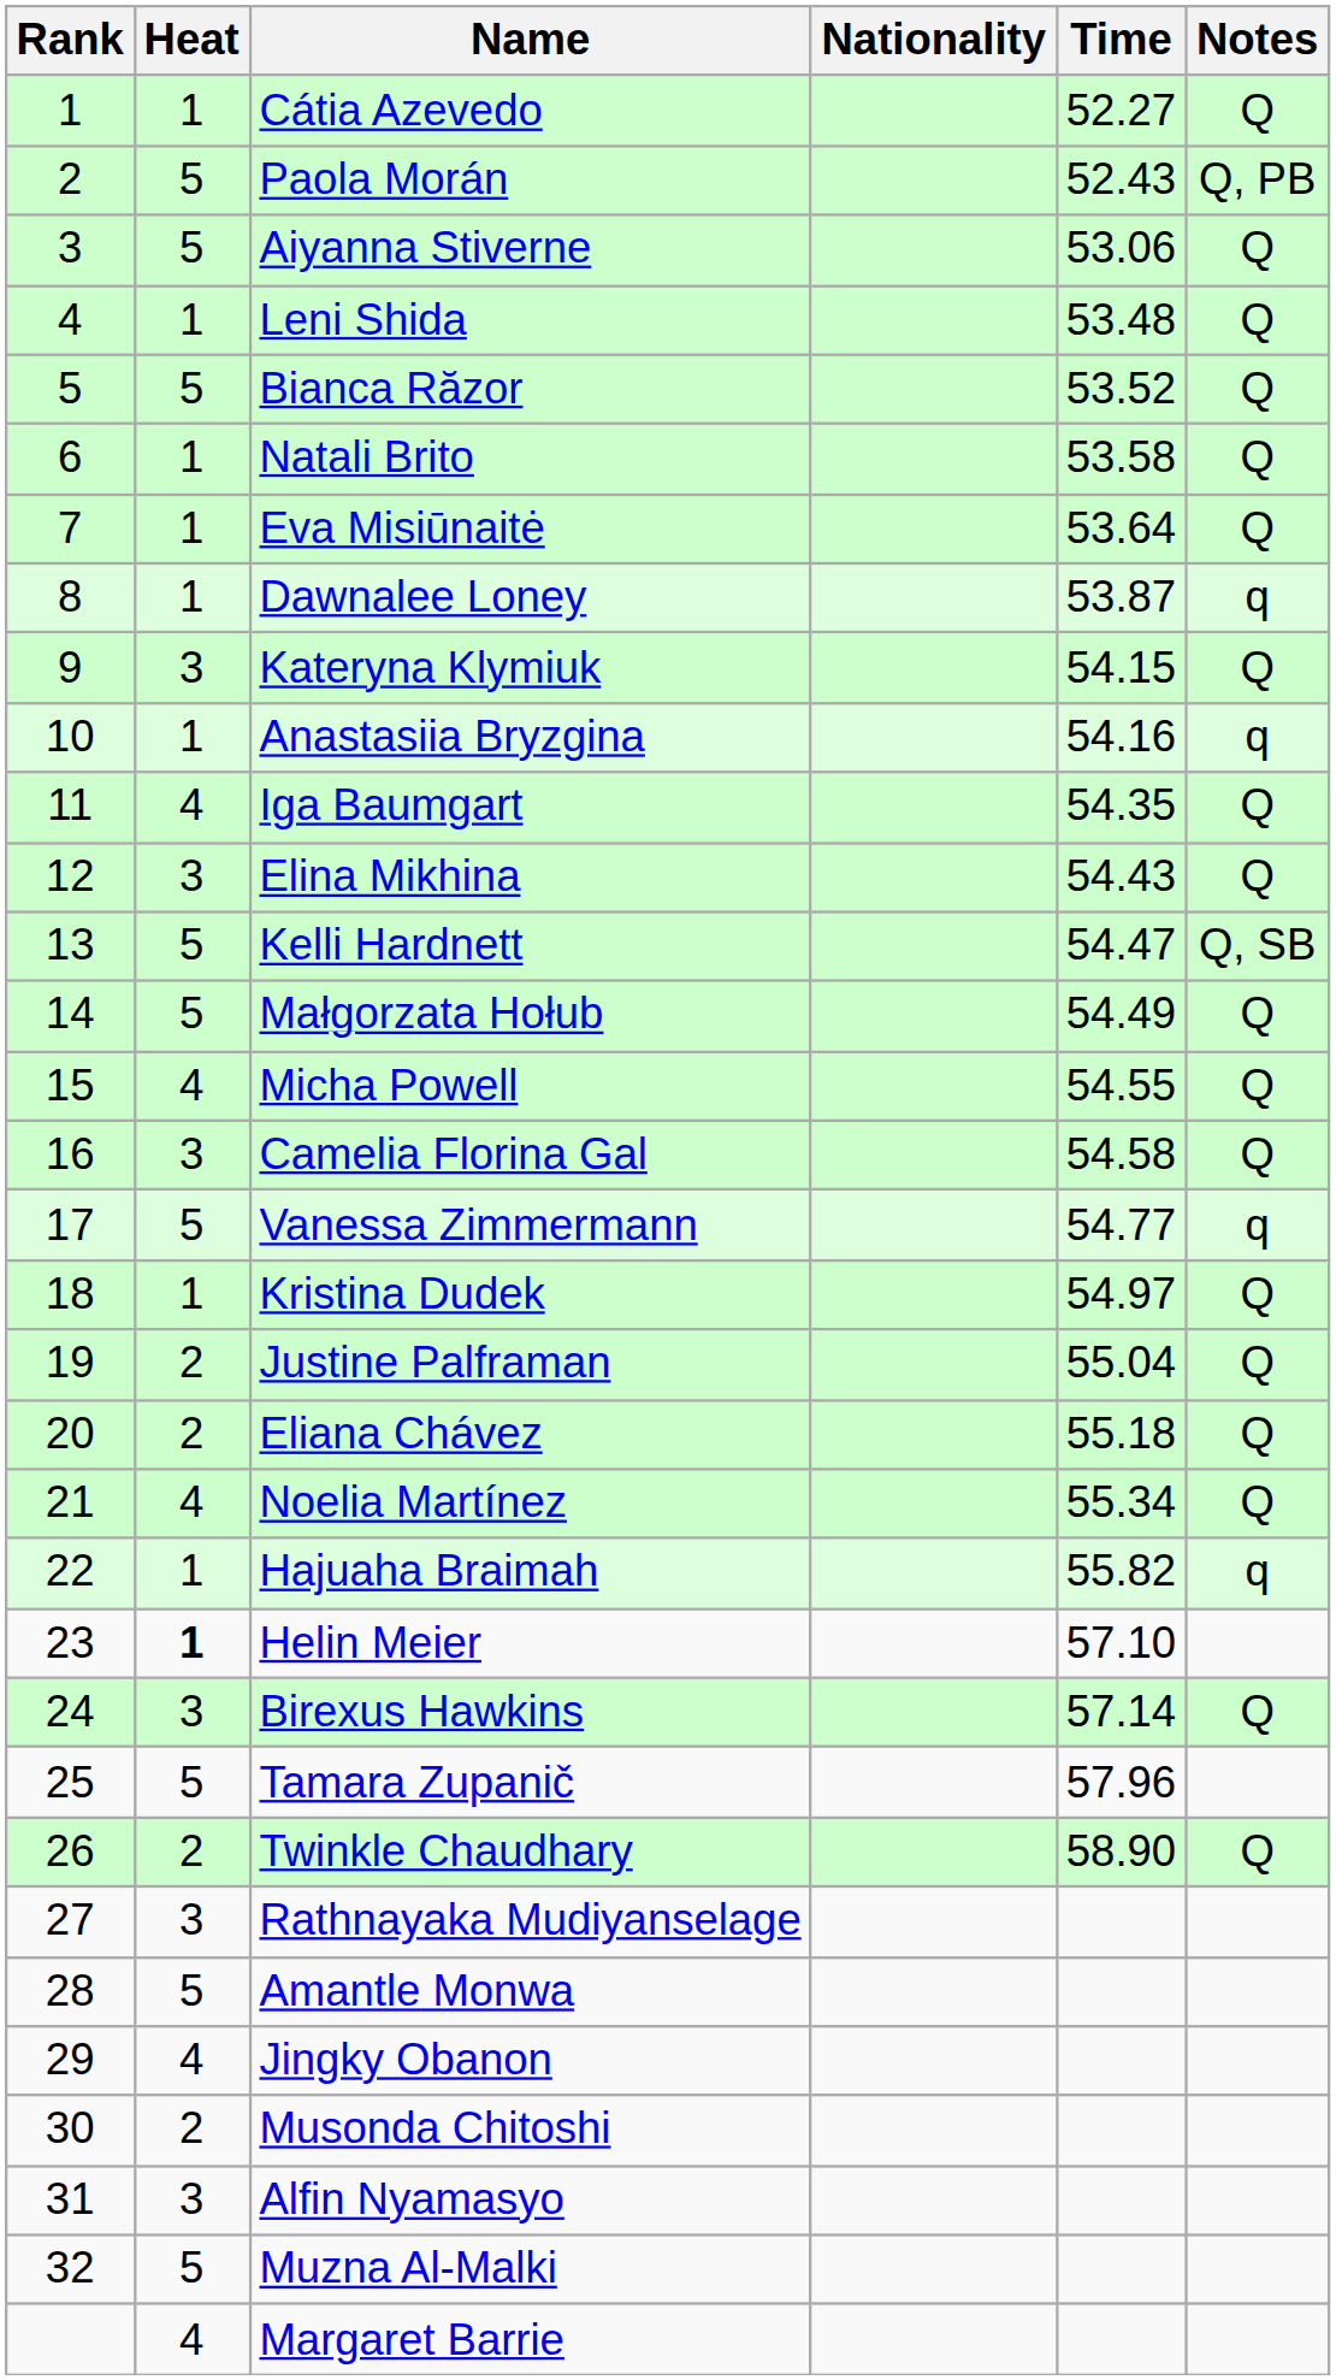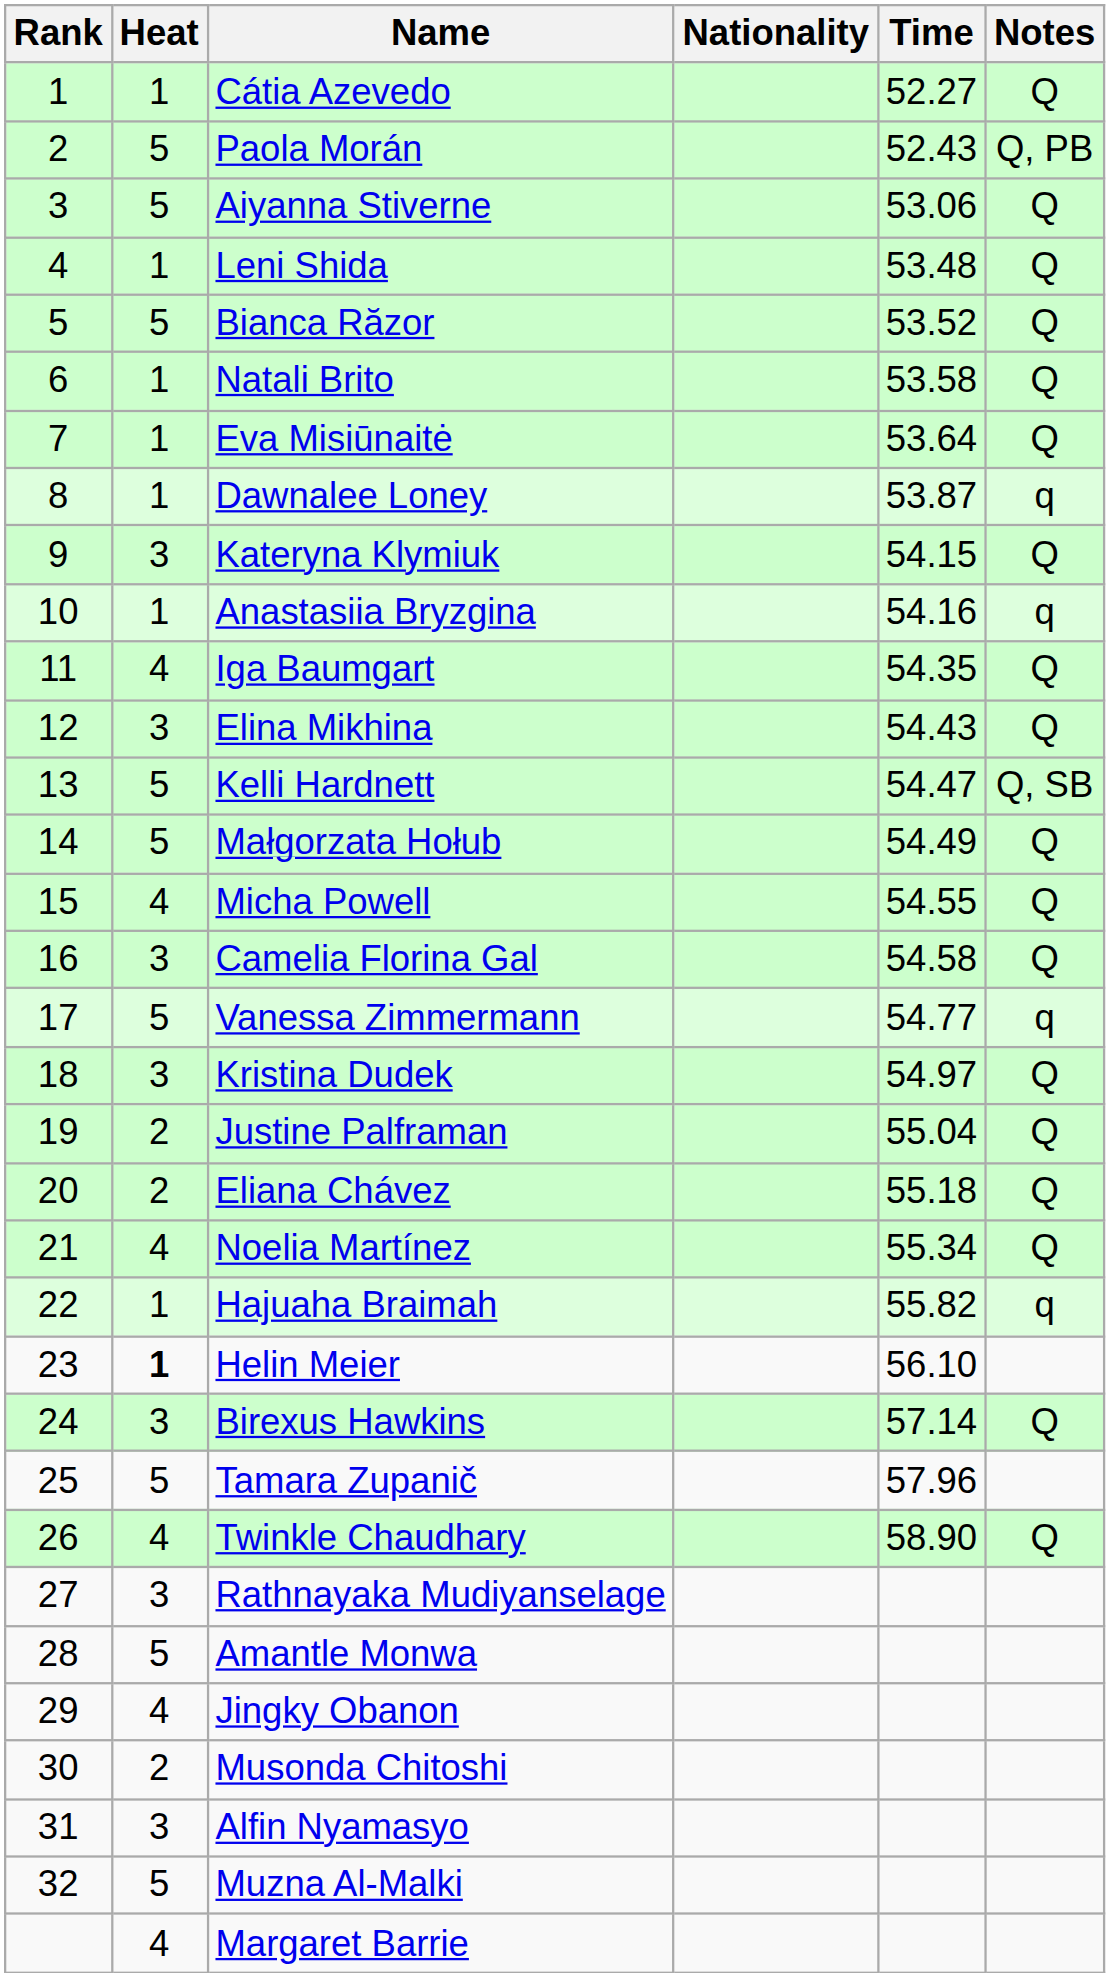 <table class="wikitable sortable" style="text-align:center">
 <tr>
 <th>Rank</th>
 <th>Heat</th>
 <th>Name</th>
 <th>Nationality</th>
 <th>Time</th>
 <th>Notes</th>
 </tr>
 <tr bgcolor=ccffcc>
 <td>1</td>
 <td>1</td>
 <td align=left><a href='#'>Cátia Azevedo</a></td>
 <td align=left></td>
 <td>52.27</td>
 <td>Q</td>
 </tr>
 <tr bgcolor=ccffcc>
 <td>2</td>
 <td>5</td>
 <td align=left><a href='#'>Paola Morán</a></td>
 <td align=left></td>
 <td>52.43</td>
 <td>Q, PB</td>
 </tr>
 <tr bgcolor=ccffcc>
 <td>3</td>
 <td>5</td>
 <td align=left><a href='#'>Aiyanna Stiverne</a></td>
 <td align=left></td>
 <td>53.06</td>
 <td>Q</td>
 </tr>
 <tr bgcolor=ccffcc>
 <td>4</td>
 <td>1</td>
 <td align=left><a href='#'>Leni Shida</a></td>
 <td align=left></td>
 <td>53.48</td>
 <td>Q</td>
 </tr>
 <tr bgcolor=ccffcc>
 <td>5</td>
 <td>5</td>
 <td align=left><a href='#'>Bianca Răzor</a></td>
 <td align=left></td>
 <td>53.52</td>
 <td>Q</td>
 </tr>
 <tr bgcolor=ccffcc>
 <td>6</td>
 <td>1</td>
 <td align=left><a href='#'>Natali Brito</a></td>
 <td align=left></td>
 <td>53.58</td>
 <td>Q</td>
 </tr>
 <tr bgcolor=ccffcc>
 <td>7</td>
 <td>1</td>
 <td align=left><a href='#'>Eva Misiūnaitė</a></td>
 <td align=left></td>
 <td>53.64</td>
 <td>Q</td>
 </tr>
 <tr bgcolor=ddffdd>
 <td>8</td>
 <td>1</td>
 <td align=left><a href='#'>Dawnalee Loney</a></td>
 <td align=left></td>
 <td>53.87</td>
 <td>q</td>
 </tr>
 <tr bgcolor=ccffcc>
 <td>9</td>
 <td>3</td>
 <td align=left><a href='#'>Kateryna Klymiuk</a></td>
 <td align=left></td>
 <td>54.15</td>
 <td>Q</td>
 </tr>
 <tr bgcolor=ddffdd>
 <td>10</td>
 <td>1</td>
 <td align=left><a href='#'>Anastasiia Bryzgina</a></td>
 <td align=left></td>
 <td>54.16</td>
 <td>q</td>
 </tr>
 <tr bgcolor=ccffcc>
 <td>11</td>
 <td>4</td>
 <td align=left><a href='#'>Iga Baumgart</a></td>
 <td align=left></td>
 <td>54.35</td>
 <td>Q</td>
 </tr>
 <tr bgcolor=ccffcc>
 <td>12</td>
 <td>3</td>
 <td align=left><a href='#'>Elina Mikhina</a></td>
 <td align=left></td>
 <td>54.43</td>
 <td>Q</td>
 </tr>
 <tr bgcolor=ccffcc>
 <td>13</td>
 <td>5</td>
 <td align=left><a href='#'>Kelli Hardnett</a></td>
 <td align=left></td>
 <td>54.47</td>
 <td>Q, SB</td>
 </tr>
 <tr bgcolor=ccffcc>
 <td>14</td>
 <td>5</td>
 <td align=left><a href='#'>Małgorzata Hołub</a></td>
 <td align=left></td>
 <td>54.49</td>
 <td>Q</td>
 </tr>
 <tr bgcolor=ccffcc>
 <td>15</td>
 <td>4</td>
 <td align=left><a href='#'>Micha Powell</a></td>
 <td align=left></td>
 <td>54.55</td>
 <td>Q</td>
 </tr>
 <tr bgcolor=ccffcc>
 <td>16</td>
 <td>3</td>
 <td align=left><a href='#'>Camelia Florina Gal</a></td>
 <td align=left></td>
 <td>54.58</td>
 <td>Q</td>
 </tr>
 <tr bgcolor=ddffdd>
 <td>17</td>
 <td>5</td>
 <td align=left><a href='#'>Vanessa Zimmermann</a></td>
 <td align=left></td>
 <td>54.77</td>
 <td>q</td>
 </tr>
 <tr bgcolor=ccffcc>
 <td>18</td>
-<td>1</td>
+<td>3</td>
 <td align=left><a href='#'>Kristina Dudek</a></td>
 <td align=left></td>
 <td>54.97</td>
 <td>Q</td>
 </tr>
 <tr bgcolor=ccffcc>
 <td>19</td>
 <td>2</td>
 <td align=left><a href='#'>Justine Palframan</a></td>
 <td align=left></td>
 <td>55.04</td>
 <td>Q</td>
 </tr>
 <tr bgcolor=ccffcc>
 <td>20</td>
 <td>2</td>
 <td align=left><a href='#'>Eliana Chávez</a></td>
 <td align=left></td>
 <td>55.18</td>
 <td>Q</td>
 </tr>
 <tr bgcolor=ccffcc>
 <td>21</td>
 <td>4</td>
 <td align=left><a href='#'>Noelia Martínez</a></td>
 <td align=left></td>
 <td>55.34</td>
 <td>Q</td>
 </tr>
 <tr bgcolor=ddffdd>
 <td>22</td>
 <td>1</td>
 <td align=left><a href='#'>Hajuaha Braimah</a></td>
 <td align=left></td>
 <td>55.82</td>
 <td>q</td>
 </tr>
 <tr>
 <td>23</td>
 <td><strong>1</strong></td>
 <td align=left><a href='#'>Helin Meier</a></td>
 <td align=left></td>
-<td>57.10</td>
+<td>56.10</td>
 <td></td>
 </tr>
 <tr bgcolor=ccffcc>
 <td>24</td>
 <td>3</td>
 <td align=left><a href='#'>Birexus Hawkins</a></td>
 <td align=left></td>
 <td>57.14</td>
 <td>Q</td>
 </tr>
 <tr>
 <td>25</td>
 <td>5</td>
 <td align=left><a href='#'>Tamara Zupanič</a></td>
 <td align=left></td>
 <td>57.96</td>
 <td></td>
 </tr>
 <tr bgcolor=ccffcc>
 <td>26</td>
-<td>2</td>
+<td>4</td>
 <td align=left><a href='#'>Twinkle Chaudhary</a></td>
 <td align=left></td>
 <td>58.90</td>
 <td>Q</td>
 </tr>
 <tr>
 <td>27</td>
 <td>3</td>
 <td align=left><a href='#'>Rathnayaka Mudiyanselage</a></td>
 <td align=left></td>
 <td></td>
 <td></td>
 </tr>
 <tr>
 <td>28</td>
 <td>5</td>
 <td align=left><a href='#'>Amantle Monwa</a></td>
 <td align=left></td>
 <td></td>
 <td></td>
 </tr>
 <tr>
 <td>29</td>
 <td>4</td>
 <td align=left><a href='#'>Jingky Obanon</a></td>
 <td align=left></td>
 <td></td>
 <td></td>
 </tr>
 <tr>
 <td>30</td>
 <td>2</td>
 <td align=left><a href='#'>Musonda Chitoshi</a></td>
 <td align=left></td>
 <td></td>
 <td></td>
 </tr>
 <tr>
 <td>31</td>
 <td>3</td>
 <td align=left><a href='#'>Alfin Nyamasyo</a></td>
 <td align=left></td>
 <td></td>
 <td></td>
 </tr>
 <tr>
 <td>32</td>
 <td>5</td>
 <td align=left><a href='#'>Muzna Al-Malki</a></td>
 <td align=left></td>
 <td></td>
 <td></td>
 </tr>
 <tr>
 <td></td>
 <td>4</td>
 <td align=left><a href='#'>Margaret Barrie</a></td>
 <td align=left></td>
 <td></td>
 <td></td>
 </tr>
 </table>
